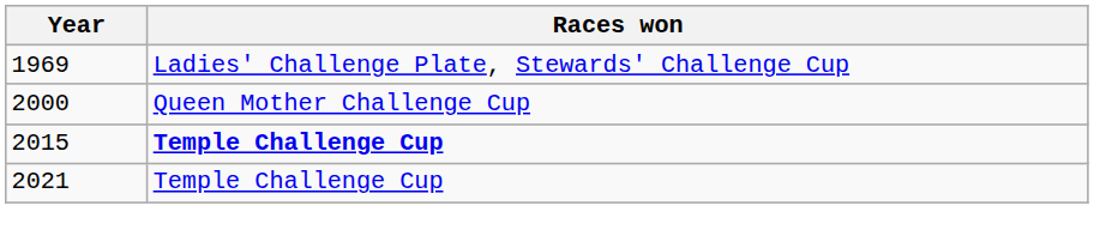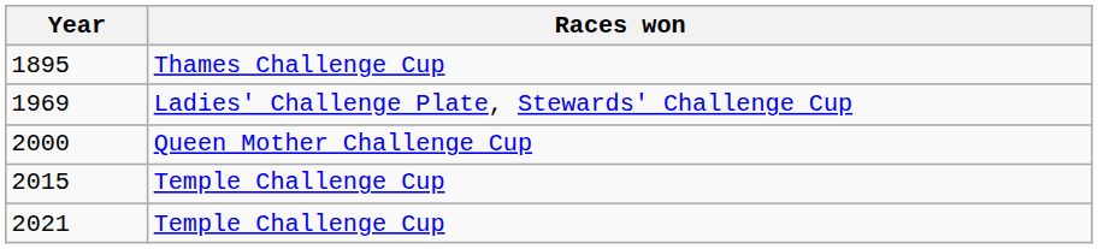 <table class="wikitable">
 <tr>
 <th width=70>Year</th>
 <th width=500>Races won</th>
+</tr>
+<tr>
+<td>1895</td>
+<td><a href='#'>Thames Challenge Cup</a></td>
 </tr>
 <tr>
 <td>1969</td>
 <td><a href='#'>Ladies' Challenge Plate</a>, <a href='#'>Stewards' Challenge Cup</a></td>
 </tr>
 <tr>
 <td>2000</td>
 <td><a href='#'>Queen Mother Challenge Cup</a></td>
 </tr>
 <tr>
 <td>2015</td>
-<td><strong><a href='#'>Temple Challenge Cup</a></strong></td>
+<td><a href='#'>Temple Challenge Cup</a></td>
 </tr>
 <tr>
 <td>2021</td>
 <td><a href='#'>Temple Challenge Cup</a></td>
 </tr>
 </table>
